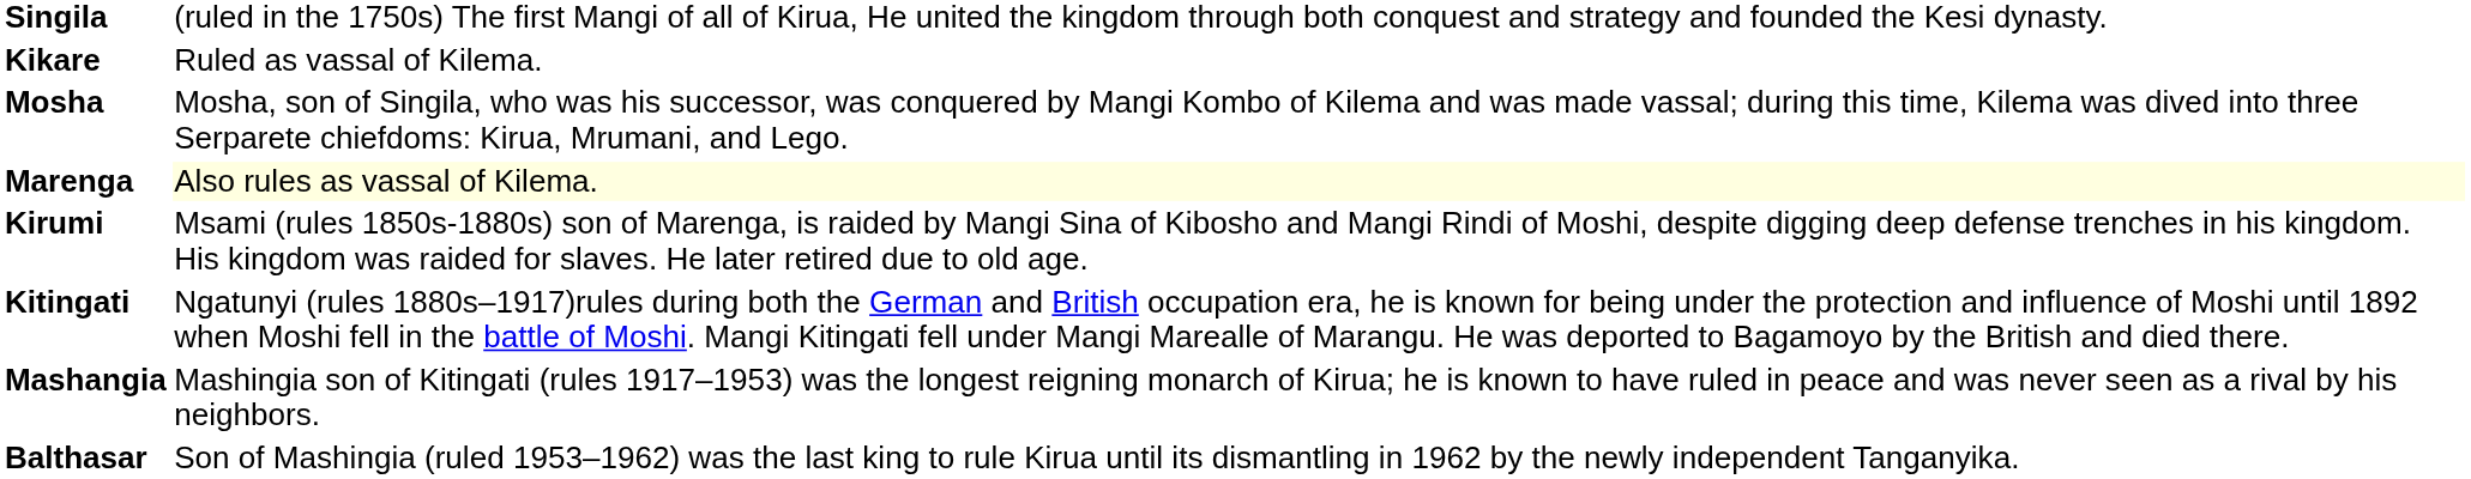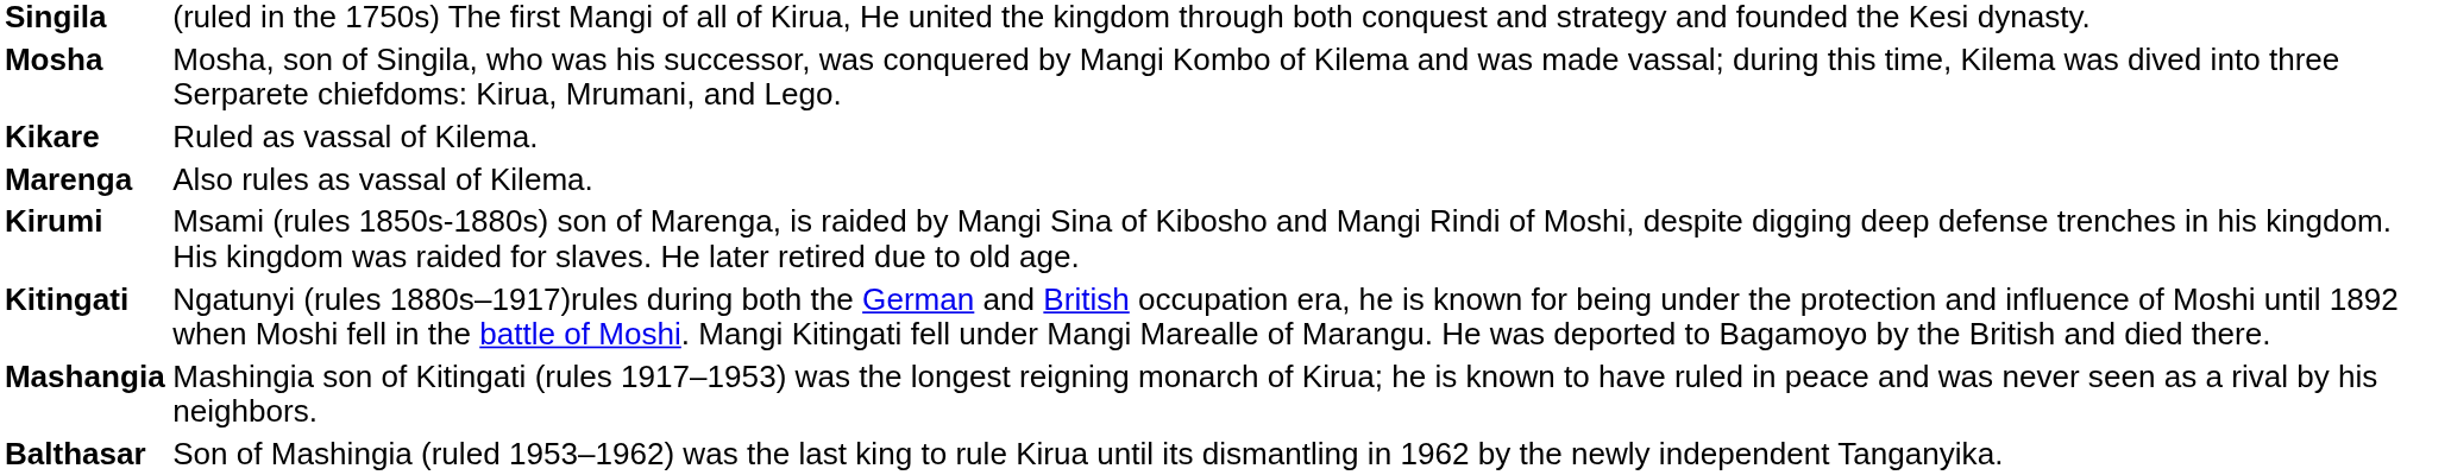 <table border=0>
 <tr>
 <td valign=top><strong>Singila</strong></td>
 <td>(ruled in the 1750s) The first Mangi of all of Kirua, He united the kingdom through both conquest and strategy and founded the Kesi dynasty.</td>
 </tr>
 <tr>
+<td valign=top><strong>Mosha</strong></td>
+<td>Mosha, son of Singila, who was his successor, was conquered by Mangi Kombo of Kilema and was made vassal; during this time, Kilema was dived into three Serparete chiefdoms: Kirua, Mrumani, and Lego.</td>
+</tr>
+<tr>
 <td valign=top><strong>Kikare</strong></td>
 <td>Ruled as vassal of Kilema.</td>
 </tr>
 <tr>
-<td valign=top><strong>Mosha</strong></td>
-<td>Mosha, son of Singila, who was his successor, was conquered by Mangi Kombo of Kilema and was made vassal; during this time, Kilema was dived into three Serparete chiefdoms: Kirua, Mrumani, and Lego.</td>
-</tr>
-<tr>
 <td valign=top><strong>Marenga</strong></td>
-<td style="background: lightyellow;">Also rules as vassal of Kilema.</td>
+<td>Also rules as vassal of Kilema.</td>
 </tr>
 <tr>
 <td valign=top><strong>Kirumi</strong></td>
 <td>Msami (rules 1850s-1880s) son of Marenga, is raided by Mangi Sina of Kibosho and Mangi Rindi of Moshi, despite digging deep defense trenches in his kingdom. His kingdom was raided for slaves.  He later retired due to old age.</td>
 </tr>
 <tr>
 <td valign=top><strong>Kitingati</strong></td>
 <td>Ngatunyi (rules 1880s–1917)rules during both the <a href='#'>German</a> and  <a href='#'>British</a> occupation era, he is known for being under the protection and influence of Moshi until 1892 when Moshi fell in the <a href='#'>battle of Moshi</a>. Mangi Kitingati fell under Mangi Marealle of Marangu. He was deported to Bagamoyo by the British and died there.</td>
 </tr>
 <tr>
 <td valign=top><strong>Mashangia</strong></td>
 <td>Mashingia son of Kitingati (rules 1917–1953) was the longest reigning monarch of Kirua; he is known to have ruled in peace and was never seen as a rival by his neighbors.</td>
 </tr>
 <tr>
 <td valign=top><strong>Balthasar</strong></td>
 <td>Son of Mashingia (ruled 1953–1962) was the last king to rule Kirua until its dismantling in 1962 by the newly independent Tanganyika.</td>
 </tr>
 </table>
